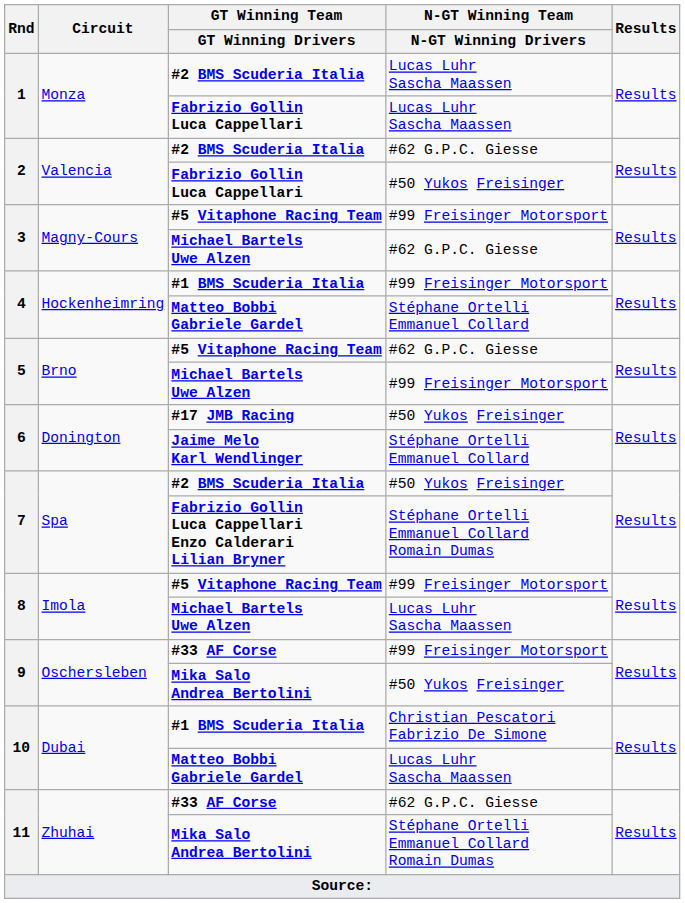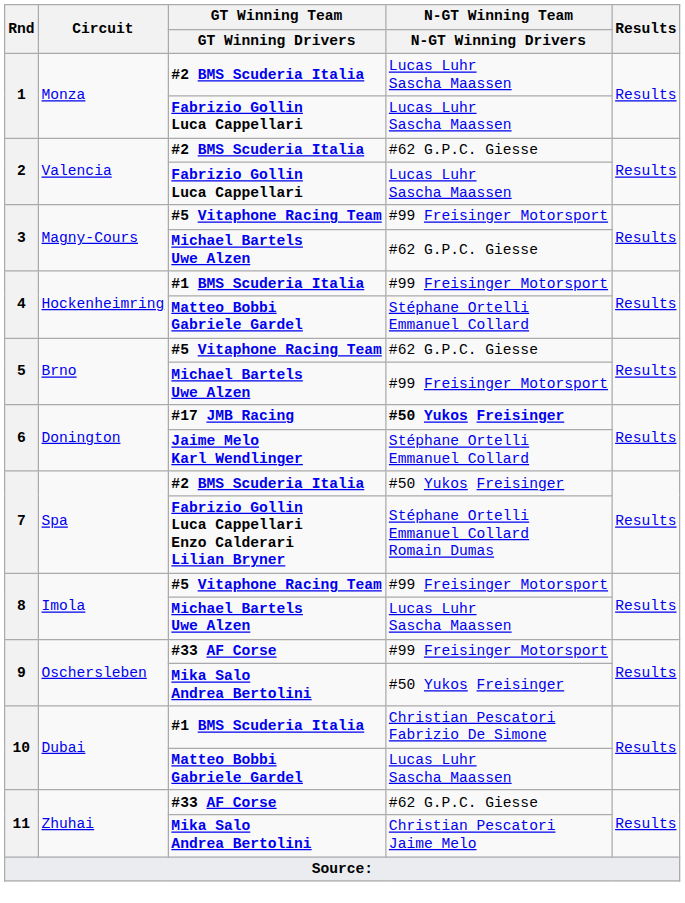 <table class="wikitable" style="font-size: 90%;">
 <tr>
 <th rowspan=2>Rnd</th>
 <th rowspan=2>Circuit</th>
 <th>GT Winning Team</th>
 <th>N-GT Winning Team</th>
 <th rowspan=2>Results</th>
 </tr>
 <tr>
 <th>GT Winning Drivers</th>
 <th>N-GT Winning Drivers</th>
 </tr>
 <tr>
 <th rowspan=2>1</th>
 <td rowspan=2><a href='#'>Monza</a></td>
 <td><strong> #2 <a href='#'>BMS Scuderia Italia</a></strong></td>
 <td> <a href='#'>Lucas Luhr</a><br> <a href='#'>Sascha Maassen</a></td>
 <td rowspan=2><a href='#'>Results</a></td>
 </tr>
 <tr>
 <td> <strong><a href='#'>Fabrizio Gollin</a></strong><br> <strong>Luca Cappellari</strong></td>
 <td> <a href='#'>Lucas Luhr</a><br> <a href='#'>Sascha Maassen</a></td>
 </tr>
 <tr>
 <th rowspan=2>2</th>
 <td rowspan=2><a href='#'>Valencia</a></td>
 <td><strong> #2 <a href='#'>BMS Scuderia Italia</a></strong></td>
 <td> #62 G.P.C. Giesse</td>
 <td rowspan=2><a href='#'>Results</a></td>
 </tr>
 <tr>
 <td> <strong><a href='#'>Fabrizio Gollin</a></strong><br> <strong>Luca Cappellari</strong></td>
-<td> #50 <a href='#'>Yukos</a> <a href='#'>Freisinger</a></td>
+<td> <a href='#'>Lucas Luhr</a><br> <a href='#'>Sascha Maassen</a></td>
 </tr>
 <tr>
 <th rowspan=2>3</th>
 <td rowspan=2><a href='#'>Magny-Cours</a></td>
 <td><strong> #5 <a href='#'>Vitaphone Racing Team</a></strong></td>
 <td> #99 <a href='#'>Freisinger Motorsport</a></td>
 <td rowspan=2><a href='#'>Results</a></td>
 </tr>
 <tr>
 <td> <strong><a href='#'>Michael Bartels</a></strong><br> <strong><a href='#'>Uwe Alzen</a></strong></td>
 <td> #62 G.P.C. Giesse</td>
 </tr>
 <tr>
 <th rowspan=2>4</th>
 <td rowspan=2><a href='#'>Hockenheimring</a></td>
 <td><strong> #1 <a href='#'>BMS Scuderia Italia</a></strong></td>
 <td> #99 <a href='#'>Freisinger Motorsport</a></td>
 <td rowspan=2><a href='#'>Results</a></td>
 </tr>
 <tr>
 <td> <strong><a href='#'>Matteo Bobbi</a></strong><br> <strong><a href='#'>Gabriele Gardel</a></strong></td>
 <td> <a href='#'>Stéphane Ortelli</a><br> <a href='#'>Emmanuel Collard</a></td>
 </tr>
 <tr>
 <th rowspan=2>5</th>
 <td rowspan=2><a href='#'>Brno</a></td>
 <td><strong> #5 <a href='#'>Vitaphone Racing Team</a></strong></td>
 <td> #62 G.P.C. Giesse</td>
 <td rowspan=2><a href='#'>Results</a></td>
 </tr>
 <tr>
 <td> <strong><a href='#'>Michael Bartels</a></strong><br> <strong><a href='#'>Uwe Alzen</a></strong></td>
 <td> #99 <a href='#'>Freisinger Motorsport</a></td>
 </tr>
 <tr>
 <th rowspan=2>6</th>
 <td rowspan=2><a href='#'>Donington</a></td>
 <td><strong> #17 <a href='#'>JMB Racing</a></strong></td>
-<td> #50 <a href='#'>Yukos</a> <a href='#'>Freisinger</a></td>
+<td><strong> #50 <a href='#'>Yukos</a> <a href='#'>Freisinger</a></strong></td>
 <td rowspan=2><a href='#'>Results</a></td>
 </tr>
 <tr>
 <td> <strong><a href='#'>Jaime Melo</a></strong><br> <strong><a href='#'>Karl Wendlinger</a></strong></td>
 <td> <a href='#'>Stéphane Ortelli</a><br> <a href='#'>Emmanuel Collard</a></td>
 </tr>
 <tr>
 <th rowspan=2>7</th>
 <td rowspan=2><a href='#'>Spa</a></td>
 <td><strong> #2 <a href='#'>BMS Scuderia Italia</a></strong></td>
 <td> #50 <a href='#'>Yukos</a> <a href='#'>Freisinger</a></td>
 <td rowspan=2><a href='#'>Results</a></td>
 </tr>
 <tr>
 <td> <strong><a href='#'>Fabrizio Gollin</a></strong><br> <strong>Luca Cappellari</strong><br> <strong>Enzo Calderari</strong><br> <strong><a href='#'>Lilian Bryner</a></strong></td>
 <td> <a href='#'>Stéphane Ortelli</a><br> <a href='#'>Emmanuel Collard</a><br> <a href='#'>Romain Dumas</a></td>
 </tr>
 <tr>
 <th rowspan=2>8</th>
 <td rowspan=2><a href='#'>Imola</a></td>
 <td><strong> #5 <a href='#'>Vitaphone Racing Team</a></strong></td>
 <td> #99 <a href='#'>Freisinger Motorsport</a></td>
 <td rowspan=2><a href='#'>Results</a></td>
 </tr>
 <tr>
 <td> <strong><a href='#'>Michael Bartels</a></strong><br> <strong><a href='#'>Uwe Alzen</a></strong></td>
 <td> <a href='#'>Lucas Luhr</a><br> <a href='#'>Sascha Maassen</a></td>
 </tr>
 <tr>
 <th rowspan=2>9</th>
 <td rowspan=2><a href='#'>Oschersleben</a></td>
 <td><strong> #33 <a href='#'>AF Corse</a></strong></td>
 <td> #99 <a href='#'>Freisinger Motorsport</a></td>
 <td rowspan=2><a href='#'>Results</a></td>
 </tr>
 <tr>
 <td> <strong><a href='#'>Mika Salo</a></strong><br> <strong><a href='#'>Andrea Bertolini</a></strong></td>
 <td> #50 <a href='#'>Yukos</a> <a href='#'>Freisinger</a></td>
 </tr>
 <tr>
 <th rowspan=2>10</th>
 <td rowspan=2><a href='#'>Dubai</a></td>
 <td><strong> #1 <a href='#'>BMS Scuderia Italia</a></strong></td>
 <td> <a href='#'>Christian Pescatori</a><br> <a href='#'>Fabrizio De Simone</a></td>
 <td rowspan=2><a href='#'>Results</a></td>
 </tr>
 <tr>
 <td> <strong><a href='#'>Matteo Bobbi</a></strong><br> <strong><a href='#'>Gabriele Gardel</a></strong></td>
 <td> <a href='#'>Lucas Luhr</a><br> <a href='#'>Sascha Maassen</a></td>
 </tr>
 <tr>
 <th rowspan=2>11</th>
 <td rowspan=2><a href='#'>Zhuhai</a></td>
 <td><strong> #33 <a href='#'>AF Corse</a></strong></td>
 <td> #62 G.P.C. Giesse</td>
 <td rowspan=2><a href='#'>Results</a></td>
 </tr>
 <tr>
 <td> <strong><a href='#'>Mika Salo</a></strong><br> <strong><a href='#'>Andrea Bertolini</a></strong></td>
-<td> <a href='#'>Stéphane Ortelli</a><br> <a href='#'>Emmanuel Collard</a><br> <a href='#'>Romain Dumas</a></td>
+<td> <a href='#'>Christian Pescatori</a><br> <a href='#'>Jaime Melo</a></td>
 </tr>
 <tr class="sortbottom">
 <td colspan="5" style="background-color:#EAECF0;text-align:center"><strong>Source:</strong></td>
 </tr>
 </table>
